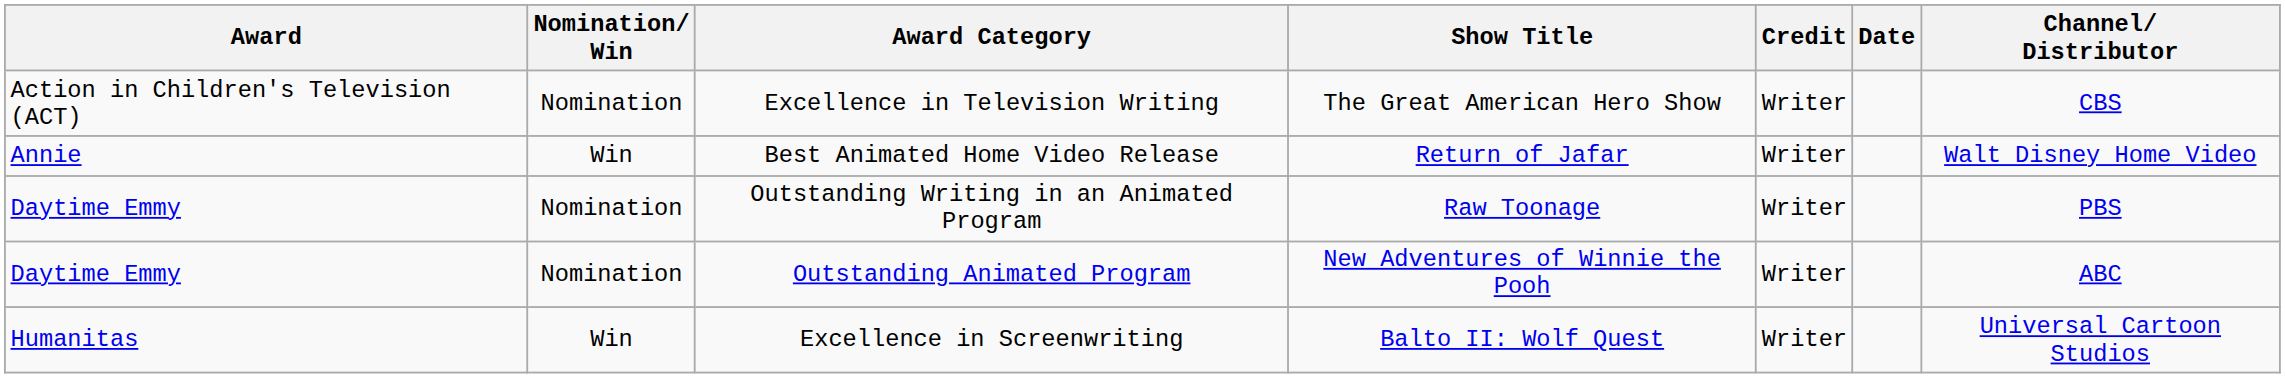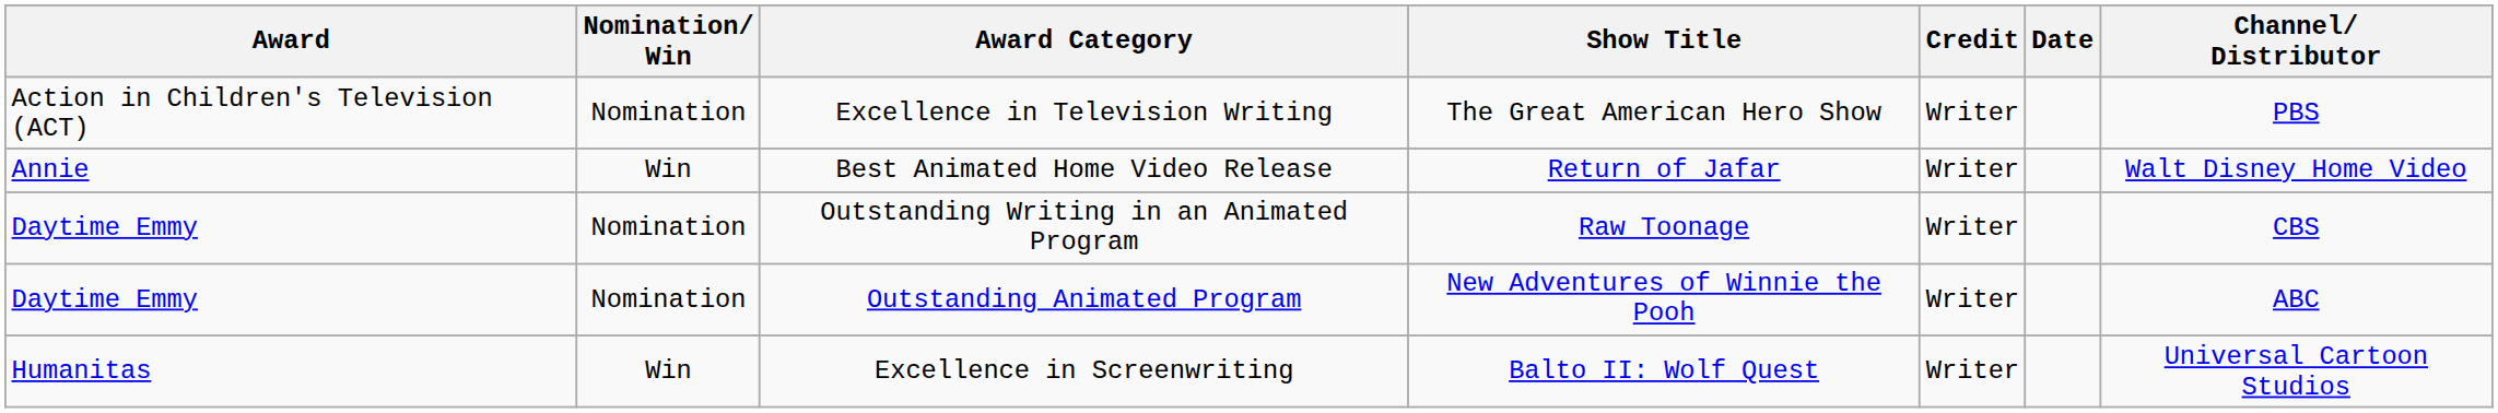 <table class="sortable wikitable">
 <tr>
 <th>Award</th>
 <th>Nomination/<br>Win</th>
 <th>Award Category</th>
 <th>Show Title</th>
 <th>Credit</th>
 <th>Date</th>
 <th>Channel/ <br> Distributor</th>
 </tr>
 <tr>
 <td>Action in Children's Television (ACT)</td>
 <td style="text-align:center;">Nomination</td>
 <td style="text-align:center;">Excellence in Television Writing</td>
 <td style="text-align:center;">The Great American Hero Show</td>
 <td style="text-align:center;">Writer</td>
 <td></td>
-<td style="text-align:center;"><a href='#'>CBS</a></td>
+<td style="text-align:center;"><a href='#'>PBS</a></td>
 </tr>
 <tr>
 <td><a href='#'>Annie</a></td>
 <td style="text-align:center;">Win</td>
 <td style="text-align:center;">Best Animated Home Video Release</td>
 <td style="text-align:center;"><a href='#'>Return of Jafar</a></td>
 <td style="text-align:center;">Writer</td>
 <td></td>
 <td style="text-align:center;"><a href='#'>Walt Disney Home Video</a></td>
 </tr>
 <tr>
 <td><a href='#'>Daytime Emmy</a></td>
 <td style="text-align:center;">Nomination</td>
 <td style="text-align:center;">Outstanding Writing in an Animated Program</td>
 <td style="text-align:center;"><a href='#'>Raw Toonage</a></td>
 <td style="text-align:center;">Writer</td>
 <td></td>
-<td style="text-align:center;"><a href='#'>PBS</a></td>
+<td style="text-align:center;"><a href='#'>CBS</a></td>
 </tr>
 <tr>
 <td><a href='#'>Daytime Emmy</a></td>
 <td style="text-align:center;">Nomination</td>
 <td style="text-align:center;"><a href='#'>Outstanding Animated Program</a></td>
 <td style="text-align:center;"><a href='#'>New Adventures of Winnie the Pooh</a></td>
 <td style="text-align:center;">Writer</td>
 <td></td>
 <td style="text-align:center;"><a href='#'>ABC</a></td>
 </tr>
 <tr>
 <td><a href='#'>Humanitas</a></td>
 <td style="text-align:center;">Win</td>
 <td style="text-align:center;">Excellence in Screenwriting</td>
 <td style="text-align:center;"><a href='#'>Balto II: Wolf Quest</a></td>
 <td style="text-align:center;">Writer</td>
 <td></td>
 <td style="text-align:center;"><a href='#'>Universal Cartoon Studios</a></td>
 </tr>
 </table>
